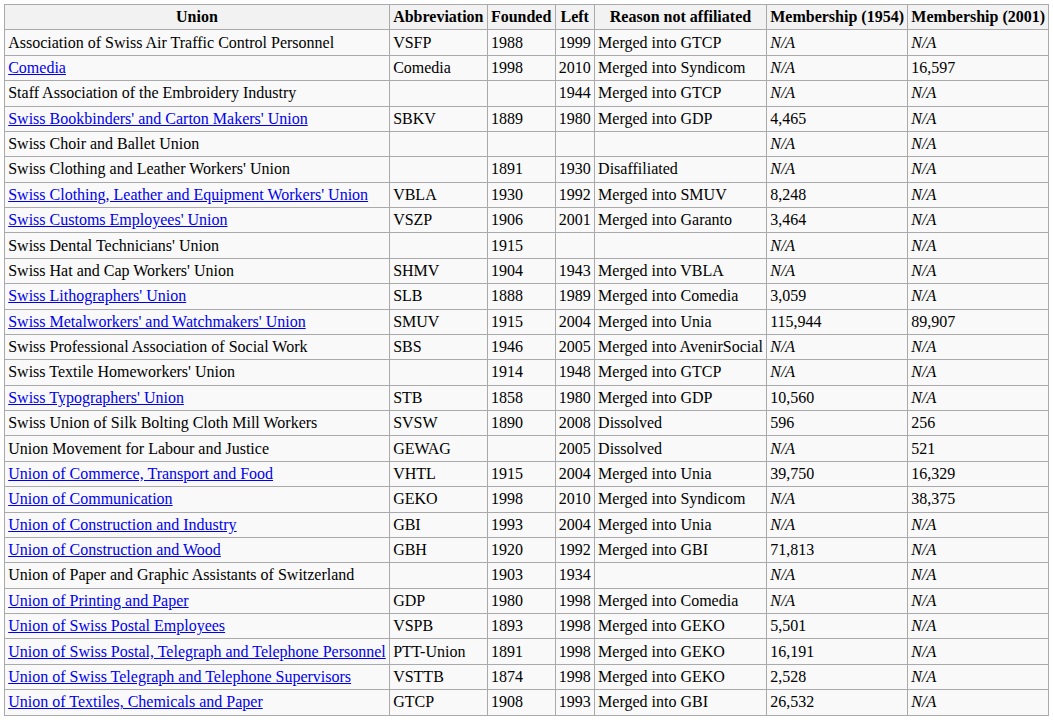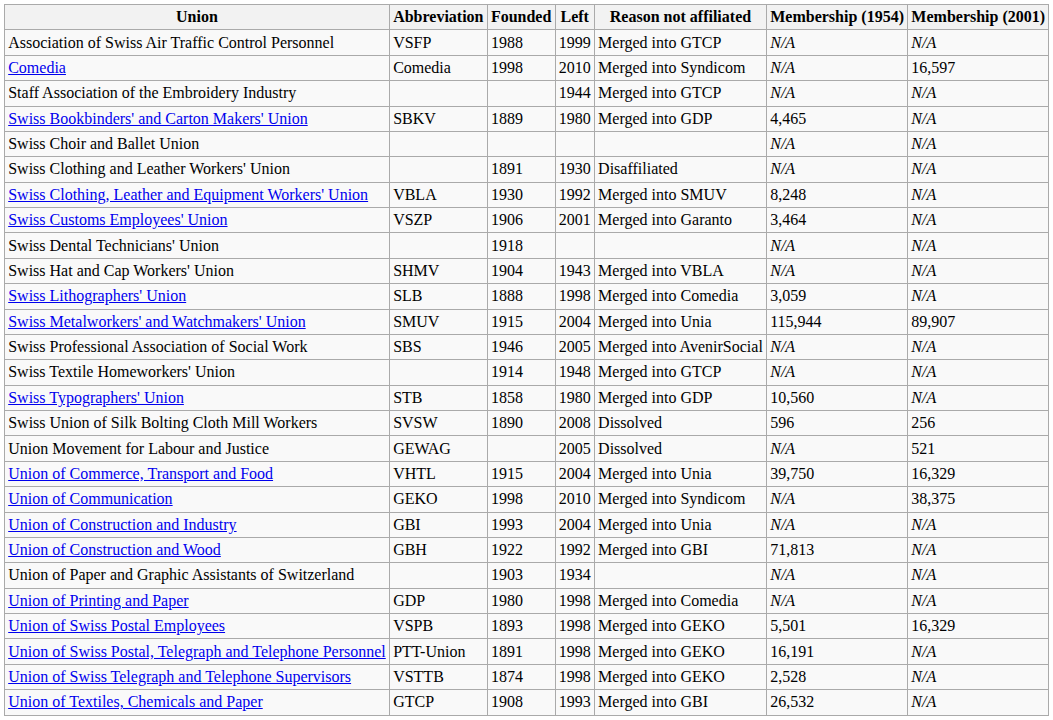 <table class="wikitable sortable">
 <tr>
 <th>Union</th>
 <th>Abbreviation</th>
 <th>Founded</th>
 <th>Left</th>
 <th>Reason not affiliated</th>
 <th>Membership (1954)</th>
 <th>Membership (2001)</th>
 </tr>
 <tr>
 <td>Association of Swiss Air Traffic Control Personnel</td>
 <td>VSFP</td>
 <td>1988</td>
 <td>1999</td>
 <td>Merged into GTCP</td>
 <td><em>N/A</em></td>
 <td><em>N/A</em></td>
 </tr>
 <tr>
 <td><a href='#'>Comedia</a></td>
 <td>Comedia</td>
 <td>1998</td>
 <td>2010</td>
 <td>Merged into Syndicom</td>
 <td><em>N/A</em></td>
 <td>16,597</td>
 </tr>
 <tr>
 <td>Staff Association of the Embroidery Industry</td>
 <td></td>
 <td></td>
 <td>1944</td>
 <td>Merged into GTCP</td>
 <td><em>N/A</em></td>
 <td><em>N/A</em></td>
 </tr>
 <tr>
 <td><a href='#'>Swiss Bookbinders' and Carton Makers' Union</a></td>
 <td>SBKV</td>
 <td>1889</td>
 <td>1980</td>
 <td>Merged into GDP</td>
 <td>4,465</td>
 <td><em>N/A</em></td>
 </tr>
 <tr>
 <td>Swiss Choir and Ballet Union</td>
 <td></td>
 <td></td>
 <td></td>
 <td></td>
 <td><em>N/A</em></td>
 <td><em>N/A</em></td>
 </tr>
 <tr>
 <td>Swiss Clothing and Leather Workers' Union</td>
 <td></td>
 <td>1891</td>
 <td>1930</td>
 <td>Disaffiliated</td>
 <td><em>N/A</em></td>
 <td><em>N/A</em></td>
 </tr>
 <tr>
 <td><a href='#'>Swiss Clothing, Leather and Equipment Workers' Union</a></td>
 <td>VBLA</td>
 <td>1930</td>
 <td>1992</td>
 <td>Merged into SMUV</td>
 <td>8,248</td>
 <td><em>N/A</em></td>
 </tr>
 <tr>
 <td><a href='#'>Swiss Customs Employees' Union</a></td>
 <td>VSZP</td>
 <td>1906</td>
 <td>2001</td>
 <td>Merged into Garanto</td>
 <td>3,464</td>
 <td><em>N/A</em></td>
 </tr>
 <tr>
 <td>Swiss Dental Technicians' Union</td>
 <td></td>
-<td>1915</td>
+<td>1918</td>
 <td></td>
 <td></td>
 <td><em>N/A</em></td>
 <td><em>N/A</em></td>
 </tr>
 <tr>
 <td>Swiss Hat and Cap Workers' Union</td>
 <td>SHMV</td>
 <td>1904</td>
 <td>1943</td>
 <td>Merged into VBLA</td>
 <td><em>N/A</em></td>
 <td><em>N/A</em></td>
 </tr>
 <tr>
 <td><a href='#'>Swiss Lithographers' Union</a></td>
 <td>SLB</td>
 <td>1888</td>
-<td>1989</td>
+<td>1998</td>
 <td>Merged into Comedia</td>
 <td>3,059</td>
 <td><em>N/A</em></td>
 </tr>
 <tr>
 <td><a href='#'>Swiss Metalworkers' and Watchmakers' Union</a></td>
 <td>SMUV</td>
 <td>1915</td>
 <td>2004</td>
 <td>Merged into Unia</td>
 <td>115,944</td>
 <td>89,907</td>
 </tr>
 <tr>
 <td>Swiss Professional Association of Social Work</td>
 <td>SBS</td>
 <td>1946</td>
 <td>2005</td>
 <td>Merged into AvenirSocial</td>
 <td><em>N/A</em></td>
 <td><em>N/A</em></td>
 </tr>
 <tr>
 <td>Swiss Textile Homeworkers' Union</td>
 <td></td>
 <td>1914</td>
 <td>1948</td>
 <td>Merged into GTCP</td>
 <td><em>N/A</em></td>
 <td><em>N/A</em></td>
 </tr>
 <tr>
 <td><a href='#'>Swiss Typographers' Union</a></td>
 <td>STB</td>
 <td>1858</td>
 <td>1980</td>
 <td>Merged into GDP</td>
 <td>10,560</td>
 <td><em>N/A</em></td>
 </tr>
 <tr>
 <td>Swiss Union of Silk Bolting Cloth Mill Workers</td>
 <td>SVSW</td>
 <td>1890</td>
 <td>2008</td>
 <td>Dissolved</td>
 <td>596</td>
 <td>256</td>
 </tr>
 <tr>
 <td>Union Movement for Labour and Justice</td>
 <td>GEWAG</td>
 <td></td>
 <td>2005</td>
 <td>Dissolved</td>
 <td><em>N/A</em></td>
 <td>521</td>
 </tr>
 <tr>
 <td><a href='#'>Union of Commerce, Transport and Food</a></td>
 <td>VHTL</td>
 <td>1915</td>
 <td>2004</td>
 <td>Merged into Unia</td>
 <td>39,750</td>
 <td>16,329</td>
 </tr>
 <tr>
 <td><a href='#'>Union of Communication</a></td>
 <td>GEKO</td>
 <td>1998</td>
 <td>2010</td>
 <td>Merged into Syndicom</td>
 <td><em>N/A</em></td>
 <td>38,375</td>
 </tr>
 <tr>
 <td><a href='#'>Union of Construction and Industry</a></td>
 <td>GBI</td>
 <td>1993</td>
 <td>2004</td>
 <td>Merged into Unia</td>
 <td><em>N/A</em></td>
 <td><em>N/A</em></td>
 </tr>
 <tr>
 <td><a href='#'>Union of Construction and Wood</a></td>
 <td>GBH</td>
-<td>1920</td>
+<td>1922</td>
 <td>1992</td>
 <td>Merged into GBI</td>
 <td>71,813</td>
 <td><em>N/A</em></td>
 </tr>
 <tr>
 <td>Union of Paper and Graphic Assistants of Switzerland</td>
 <td></td>
 <td>1903</td>
 <td>1934</td>
 <td></td>
 <td><em>N/A</em></td>
 <td><em>N/A</em></td>
 </tr>
 <tr>
 <td><a href='#'>Union of Printing and Paper</a></td>
 <td>GDP</td>
 <td>1980</td>
 <td>1998</td>
 <td>Merged into Comedia</td>
 <td><em>N/A</em></td>
 <td><em>N/A</em></td>
 </tr>
 <tr>
 <td><a href='#'>Union of Swiss Postal Employees</a></td>
 <td>VSPB</td>
 <td>1893</td>
 <td>1998</td>
 <td>Merged into GEKO</td>
 <td>5,501</td>
-<td><em>N/A</em></td>
+<td>16,329</td>
 </tr>
 <tr>
 <td><a href='#'>Union of Swiss Postal, Telegraph and Telephone Personnel</a></td>
 <td>PTT-Union</td>
 <td>1891</td>
 <td>1998</td>
 <td>Merged into GEKO</td>
 <td>16,191</td>
 <td><em>N/A</em></td>
 </tr>
 <tr>
 <td><a href='#'>Union of Swiss Telegraph and Telephone Supervisors</a></td>
 <td>VSTTB</td>
 <td>1874</td>
 <td>1998</td>
 <td>Merged into GEKO</td>
 <td>2,528</td>
 <td><em>N/A</em></td>
 </tr>
 <tr>
 <td><a href='#'>Union of Textiles, Chemicals and Paper</a></td>
 <td>GTCP</td>
 <td>1908</td>
 <td>1993</td>
 <td>Merged into GBI</td>
 <td>26,532</td>
 <td><em>N/A</em></td>
 </tr>
 </table>
